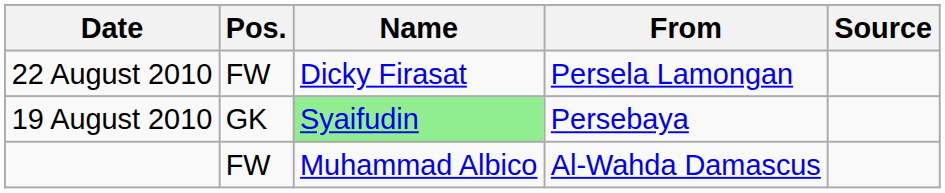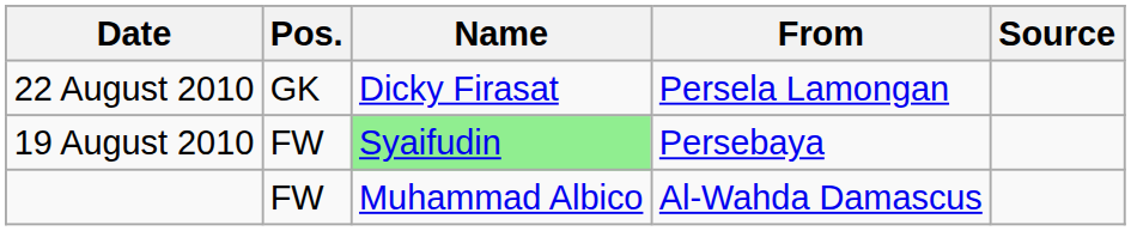 <table class="wikitable" style="font-size: 95%;">
 <tr>
 <th>Date</th>
 <th>Pos.</th>
 <th>Name</th>
 <th>From</th>
 <th>Source</th>
 </tr>
 <tr>
 <td>22 August 2010</td>
-<td>FW</td>
+<td>GK</td>
 <td> <a href='#'>Dicky Firasat</a></td>
 <td> <a href='#'>Persela Lamongan</a></td>
 <td></td>
 </tr>
 <tr>
 <td>19 August 2010</td>
-<td>GK</td>
+<td>FW</td>
 <td style="background: lightgreen;"> <a href='#'>Syaifudin</a></td>
 <td> <a href='#'>Persebaya</a></td>
 <td></td>
 </tr>
 <tr>
 <td></td>
 <td>FW</td>
 <td> <a href='#'>Muhammad Albico</a></td>
 <td> <a href='#'>Al-Wahda Damascus</a></td>
 <td></td>
 </tr>
 </table>
